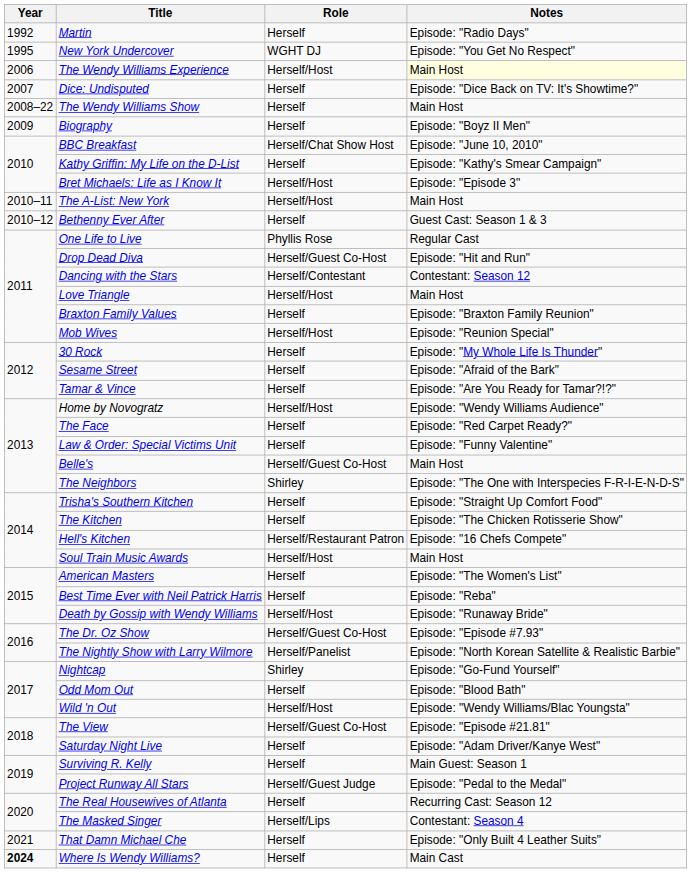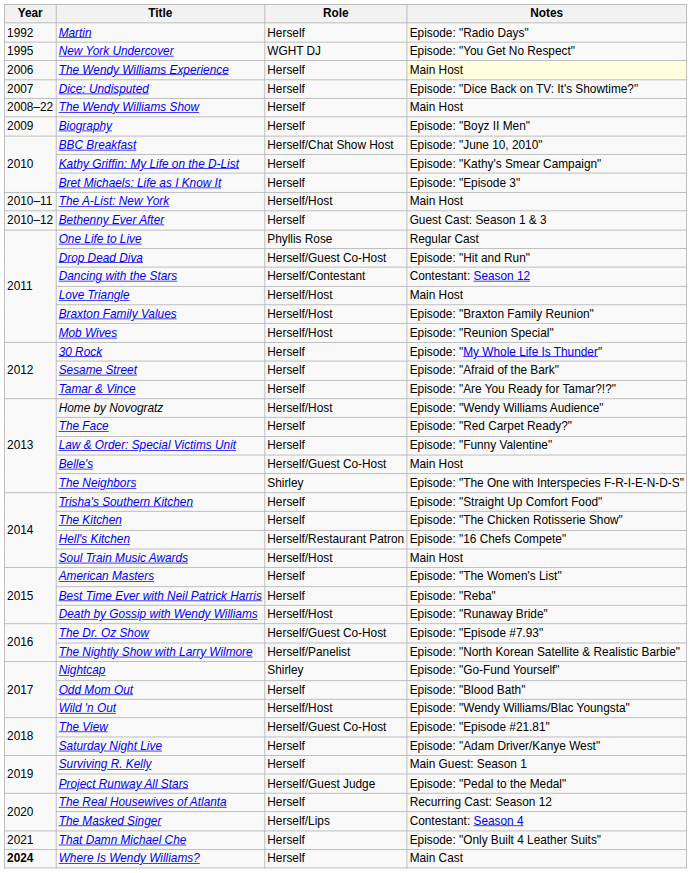 <table class="wikitable">
 <tr>
 <th>Year</th>
 <th>Title</th>
 <th>Role</th>
 <th>Notes</th>
 </tr>
 <tr>
 <td>1992</td>
 <td><em><a href='#'>Martin</a></em></td>
 <td>Herself</td>
 <td>Episode: "Radio Days"</td>
 </tr>
 <tr>
 <td>1995</td>
 <td><em><a href='#'>New York Undercover</a></em></td>
 <td>WGHT DJ</td>
 <td>Episode: "You Get No Respect"</td>
 </tr>
 <tr>
 <td>2006</td>
 <td><em><a href='#'>The Wendy Williams Experience</a></em></td>
-<td>Herself/Host</td>
+<td>Herself</td>
 <td style="background: lightyellow;">Main Host</td>
 </tr>
 <tr>
 <td>2007</td>
 <td><em><a href='#'>Dice: Undisputed</a></em></td>
 <td>Herself</td>
 <td>Episode: "Dice Back on TV: It's Showtime?"</td>
 </tr>
 <tr>
 <td>2008–22</td>
 <td><em><a href='#'>The Wendy Williams Show</a></em></td>
 <td>Herself</td>
 <td>Main Host</td>
 </tr>
 <tr>
 <td>2009</td>
 <td><em><a href='#'>Biography</a></em></td>
 <td>Herself</td>
 <td>Episode: "Boyz II Men"</td>
 </tr>
 <tr>
 <td rowspan="3">2010</td>
 <td><em><a href='#'>BBC Breakfast</a></em></td>
 <td>Herself/Chat Show Host</td>
 <td>Episode: "June 10, 2010"</td>
 </tr>
 <tr>
 <td><em><a href='#'>Kathy Griffin: My Life on the D-List</a></em></td>
 <td>Herself</td>
 <td>Episode: "Kathy's Smear Campaign"</td>
 </tr>
 <tr>
 <td><em><a href='#'>Bret Michaels: Life as I Know It</a></em></td>
-<td>Herself/Host</td>
+<td>Herself</td>
 <td>Episode: "Episode 3"</td>
 </tr>
 <tr>
 <td>2010–11</td>
 <td><em><a href='#'>The A-List: New York</a></em></td>
 <td>Herself/Host</td>
 <td>Main Host</td>
 </tr>
 <tr>
 <td>2010–12</td>
 <td><em><a href='#'>Bethenny Ever After</a></em></td>
 <td>Herself</td>
 <td>Guest Cast: Season 1 & 3</td>
 </tr>
 <tr>
 <td rowspan="6">2011</td>
 <td><em><a href='#'>One Life to Live</a></em></td>
 <td>Phyllis Rose</td>
 <td>Regular Cast</td>
 </tr>
 <tr>
 <td><em><a href='#'>Drop Dead Diva</a></em></td>
 <td>Herself/Guest Co-Host</td>
 <td>Episode: "Hit and Run"</td>
 </tr>
 <tr>
 <td><a href='#'><em>Dancing with the Stars</em></a></td>
 <td>Herself/Contestant</td>
 <td>Contestant: <a href='#'>Season 12</a></td>
 </tr>
 <tr>
 <td><em><a href='#'>Love Triangle</a></em></td>
 <td>Herself/Host</td>
 <td>Main Host</td>
 </tr>
 <tr>
 <td><em><a href='#'>Braxton Family Values</a></em></td>
-<td>Herself</td>
+<td>Herself/Host</td>
 <td>Episode: "Braxton Family Reunion"</td>
 </tr>
 <tr>
 <td><em><a href='#'>Mob Wives</a></em></td>
 <td>Herself/Host</td>
 <td>Episode: "Reunion Special"</td>
 </tr>
 <tr>
 <td rowspan="3">2012</td>
 <td><em><a href='#'>30 Rock</a></em></td>
 <td>Herself</td>
 <td>Episode: "<a href='#'>My Whole Life Is Thunder</a>"</td>
 </tr>
 <tr>
 <td><em><a href='#'>Sesame Street</a></em></td>
 <td>Herself</td>
 <td>Episode: "Afraid of the Bark"</td>
 </tr>
 <tr>
 <td><em><a href='#'>Tamar & Vince</a></em></td>
 <td>Herself</td>
 <td>Episode: "Are You Ready for Tamar?!?"</td>
 </tr>
 <tr>
 <td rowspan="5">2013</td>
 <td><em>Home by Novogratz</em></td>
 <td>Herself/Host</td>
 <td>Episode: "Wendy Williams Audience"</td>
 </tr>
 <tr>
 <td><em><a href='#'>The Face</a></em></td>
 <td>Herself</td>
 <td>Episode: "Red Carpet Ready?"</td>
 </tr>
 <tr>
 <td><em><a href='#'>Law & Order: Special Victims Unit</a></em></td>
 <td>Herself</td>
 <td>Episode: "Funny Valentine"</td>
 </tr>
 <tr>
 <td><em><a href='#'>Belle's</a></em></td>
 <td>Herself/Guest Co-Host</td>
 <td>Main Host</td>
 </tr>
 <tr>
 <td><em><a href='#'>The Neighbors</a></em></td>
 <td>Shirley</td>
 <td>Episode: "The One with Interspecies F-R-I-E-N-D-S"</td>
 </tr>
 <tr>
 <td rowspan="4">2014</td>
 <td><em><a href='#'>Trisha's Southern Kitchen</a></em></td>
 <td>Herself</td>
 <td>Episode: "Straight Up Comfort Food"</td>
 </tr>
 <tr>
 <td><em><a href='#'>The Kitchen</a></em></td>
 <td>Herself</td>
 <td>Episode: "The Chicken Rotisserie Show"</td>
 </tr>
 <tr>
 <td><em><a href='#'>Hell's Kitchen</a></em></td>
 <td>Herself/Restaurant Patron</td>
 <td>Episode: "16 Chefs Compete"</td>
 </tr>
 <tr>
 <td><em><a href='#'>Soul Train Music Awards</a></em></td>
 <td>Herself/Host</td>
 <td>Main Host</td>
 </tr>
 <tr>
 <td rowspan="3">2015</td>
 <td><em><a href='#'>American Masters</a></em></td>
 <td>Herself</td>
 <td>Episode: "The Women's List"</td>
 </tr>
 <tr>
 <td><em><a href='#'>Best Time Ever with Neil Patrick Harris</a></em></td>
 <td>Herself</td>
 <td>Episode: "Reba"</td>
 </tr>
 <tr>
 <td><em><a href='#'>Death by Gossip with Wendy Williams</a></em></td>
 <td>Herself/Host</td>
 <td>Episode: "Runaway Bride"</td>
 </tr>
 <tr>
 <td rowspan="2">2016</td>
 <td><em><a href='#'>The Dr. Oz Show</a></em></td>
 <td>Herself/Guest Co-Host</td>
 <td>Episode: "Episode #7.93"</td>
 </tr>
 <tr>
 <td><em><a href='#'>The Nightly Show with Larry Wilmore</a></em></td>
 <td>Herself/Panelist</td>
 <td>Episode: "North Korean Satellite & Realistic Barbie"</td>
 </tr>
 <tr>
 <td rowspan="3">2017</td>
 <td><em><a href='#'>Nightcap</a></em></td>
 <td>Shirley</td>
 <td>Episode: "Go-Fund Yourself"</td>
 </tr>
 <tr>
 <td><em><a href='#'>Odd Mom Out</a></em></td>
 <td>Herself</td>
 <td>Episode: "Blood Bath"</td>
 </tr>
 <tr>
 <td><em><a href='#'>Wild 'n Out</a></em></td>
 <td>Herself/Host</td>
 <td>Episode: "Wendy Williams/Blac Youngsta"</td>
 </tr>
 <tr>
 <td rowspan="2">2018</td>
 <td><a href='#'><em>The View</em></a></td>
 <td>Herself/Guest Co-Host</td>
 <td>Episode: "Episode #21.81"</td>
 </tr>
 <tr>
 <td><em><a href='#'>Saturday Night Live</a></em></td>
 <td>Herself</td>
 <td>Episode: "Adam Driver/Kanye West"</td>
 </tr>
 <tr>
 <td rowspan="2">2019</td>
 <td><em><a href='#'>Surviving R. Kelly</a></em></td>
 <td>Herself</td>
 <td>Main Guest: Season 1</td>
 </tr>
 <tr>
 <td><em><a href='#'>Project Runway All Stars</a></em></td>
 <td>Herself/Guest Judge</td>
 <td>Episode: "Pedal to the Medal"</td>
 </tr>
 <tr>
 <td rowspan="2">2020</td>
 <td><em><a href='#'>The Real Housewives of Atlanta</a></em></td>
 <td>Herself</td>
 <td>Recurring Cast: Season 12</td>
 </tr>
 <tr>
 <td><em><a href='#'>The Masked Singer</a></em></td>
 <td>Herself/Lips</td>
 <td>Contestant: <a href='#'>Season 4</a></td>
 </tr>
 <tr>
 <td>2021</td>
 <td><em><a href='#'>That Damn Michael Che</a></em></td>
 <td>Herself</td>
 <td>Episode: "Only Built 4 Leather Suits"</td>
 </tr>
 <tr>
 <td><strong>2024</strong></td>
 <td><em><a href='#'>Where Is Wendy Williams?</a></em></td>
 <td>Herself</td>
 <td>Main Cast</td>
 </tr>
 </table>
